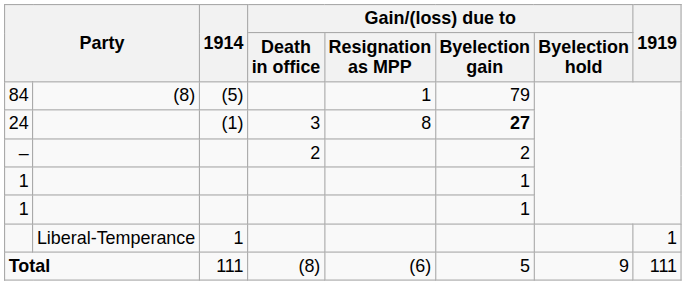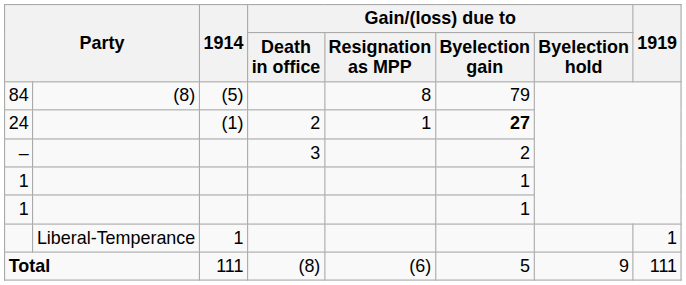 <table class="wikitable plainrowheaders" style="text-align:right">
 <tr>
 <th rowspan="2" colspan="2">Party</th>
 <th rowspan="2">1914</th>
 <th colspan="4">Gain/(loss) due to</th>
 <th rowspan="2">1919</th>
 </tr>
 <tr>
 <th>Death<br>in office</th>
 <th>Resignation<br>as MPP</th>
 <th>Byelection<br>gain</th>
 <th>Byelection<br>hold</th>
 </tr>
 <tr>
 <td>84</td>
 <td>(8)</td>
 <td>(5)</td>
 <td></td>
-<td>1</td>
+<td>8</td>
 <td>79</td>
 </tr>
 <tr>
 <td>24</td>
 <td></td>
 <td>(1)</td>
-<td>3</td>
-<td>8</td>
+<td>2</td>
+<td>1</td>
 <td><strong>27</strong></td>
 </tr>
 <tr>
 <td>–</td>
 <td></td>
 <td></td>
-<td>2</td>
+<td>3</td>
 <td></td>
 <td>2</td>
 </tr>
 <tr>
 <td>1</td>
 <td></td>
 <td></td>
 <td></td>
 <td></td>
 <td>1</td>
 </tr>
 <tr>
 <td>1</td>
 <td></td>
 <td></td>
 <td></td>
 <td></td>
 <td>1</td>
 </tr>
 <tr>
 <td></td>
 <td style="text-align:left;">Liberal-Temperance</td>
 <td>1</td>
 <td></td>
 <td></td>
 <td></td>
 <td></td>
 <td>1</td>
 </tr>
 <tr>
 <td colspan="2" style="text-align:left;"><strong>Total</strong></td>
 <td>111</td>
 <td>(8)</td>
 <td>(6)</td>
 <td>5</td>
 <td>9</td>
 <td>111</td>
 </tr>
 </table>
